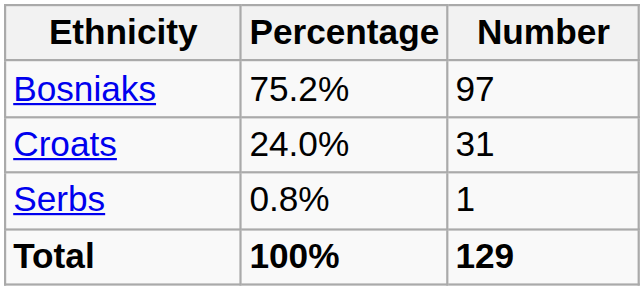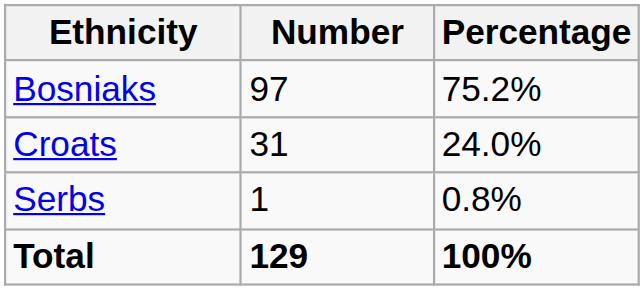 <table class="wikitable">
 <tr>
 <th width="100px">Ethnicity</th>
+<th width="80px">Number</th>
 <th width="80px">Percentage</th>
-<th width="80px">Number</th>
 </tr>
 <tr>
 <td><a href='#'>Bosniaks</a></td>
+<td>97</td>
 <td>75.2%</td>
-<td>97</td>
 </tr>
 <tr>
 <td><a href='#'>Croats</a></td>
+<td>31</td>
 <td>24.0%</td>
-<td>31</td>
 </tr>
 <tr>
 <td><a href='#'>Serbs</a></td>
+<td>1</td>
 <td>0.8%</td>
-<td>1</td>
 </tr>
 <tr>
 <td><strong>Total</strong></td>
+<td><strong>129</strong></td>
 <td><strong>100%</strong></td>
-<td><strong>129</strong></td>
 </tr>
 </table>
